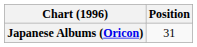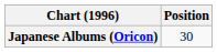 <table class="wikitable sortable plainrowheaders">
 <tr>
 <th scope="col">Chart (1996)</th>
 <th scope="col">Position</th>
 </tr>
 <tr>
 <th scope="row">Japanese Albums (<a href='#'>Oricon</a>)</th>
-<td align="center">31</td>
+<td align="center">30</td>
 </tr>
 </table>
